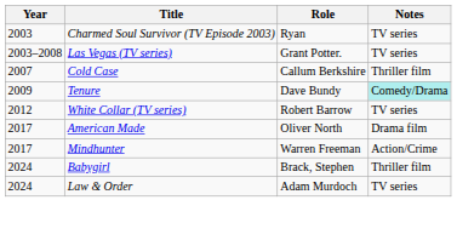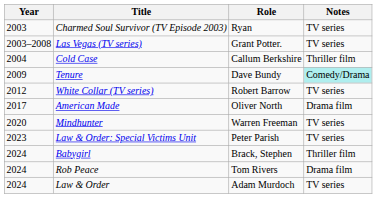 <table class="wikitable sortable">
 <tr>
 <th>Year</th>
 <th>Title</th>
 <th>Role</th>
 <th class="unsortable">Notes</th>
 </tr>
 <tr>
 <td>2003</td>
 <td><em>Charmed Soul Survivor (TV Episode 2003)</em></td>
 <td>Ryan</td>
 <td>TV series</td>
 </tr>
 <tr>
 <td>2003–2008</td>
 <td><em><a href='#'>Las Vegas (TV series)</a></em></td>
 <td>Grant Potter.</td>
 <td>TV series</td>
 </tr>
 <tr>
-<td>2007</td>
+<td>2004</td>
 <td><em><a href='#'>Cold Case</a></em></td>
 <td>Callum Berkshire</td>
 <td>Thriller film</td>
 </tr>
 <tr>
 <td>2009</td>
 <td><em><a href='#'>Tenure</a></em></td>
 <td>Dave Bundy</td>
 <td style="background: paleturquoise;">Comedy/Drama</td>
 </tr>
 <tr>
 <td>2012</td>
 <td><em><a href='#'>White Collar (TV series)</a></em></td>
 <td>Robert Barrow</td>
 <td>TV series</td>
 </tr>
 <tr>
 <td>2017</td>
 <td><em><a href='#'>American Made</a></em></td>
 <td>Oliver North</td>
 <td>Drama film</td>
 </tr>
 <tr>
-<td>2017</td>
+<td>2020</td>
 <td><em><a href='#'>Mindhunter</a></em></td>
 <td>Warren Freeman</td>
-<td>Action/Crime</td>
+<td>TV series</td>
+</tr>
+<tr>
+<td>2023</td>
+<td><em><a href='#'>Law & Order: Special Victims Unit</a></em></td>
+<td>Peter Parish</td>
+<td>TV series</td>
 </tr>
 <tr>
 <td>2024</td>
 <td><em><a href='#'>Babygirl</a></em></td>
 <td>Brack, Stephen</td>
 <td>Thriller film</td>
 </tr>
 <tr>
 <td>2024</td>
+<td><em>Rob Peace</em></td>
+<td>Tom Rivers</td>
+<td>Drama film</td>
+</tr>
+<tr>
+<td>2024</td>
 <td><em>Law & Order</em></td>
 <td>Adam Murdoch</td>
 <td>TV series</td>
 </tr>
 </table>
